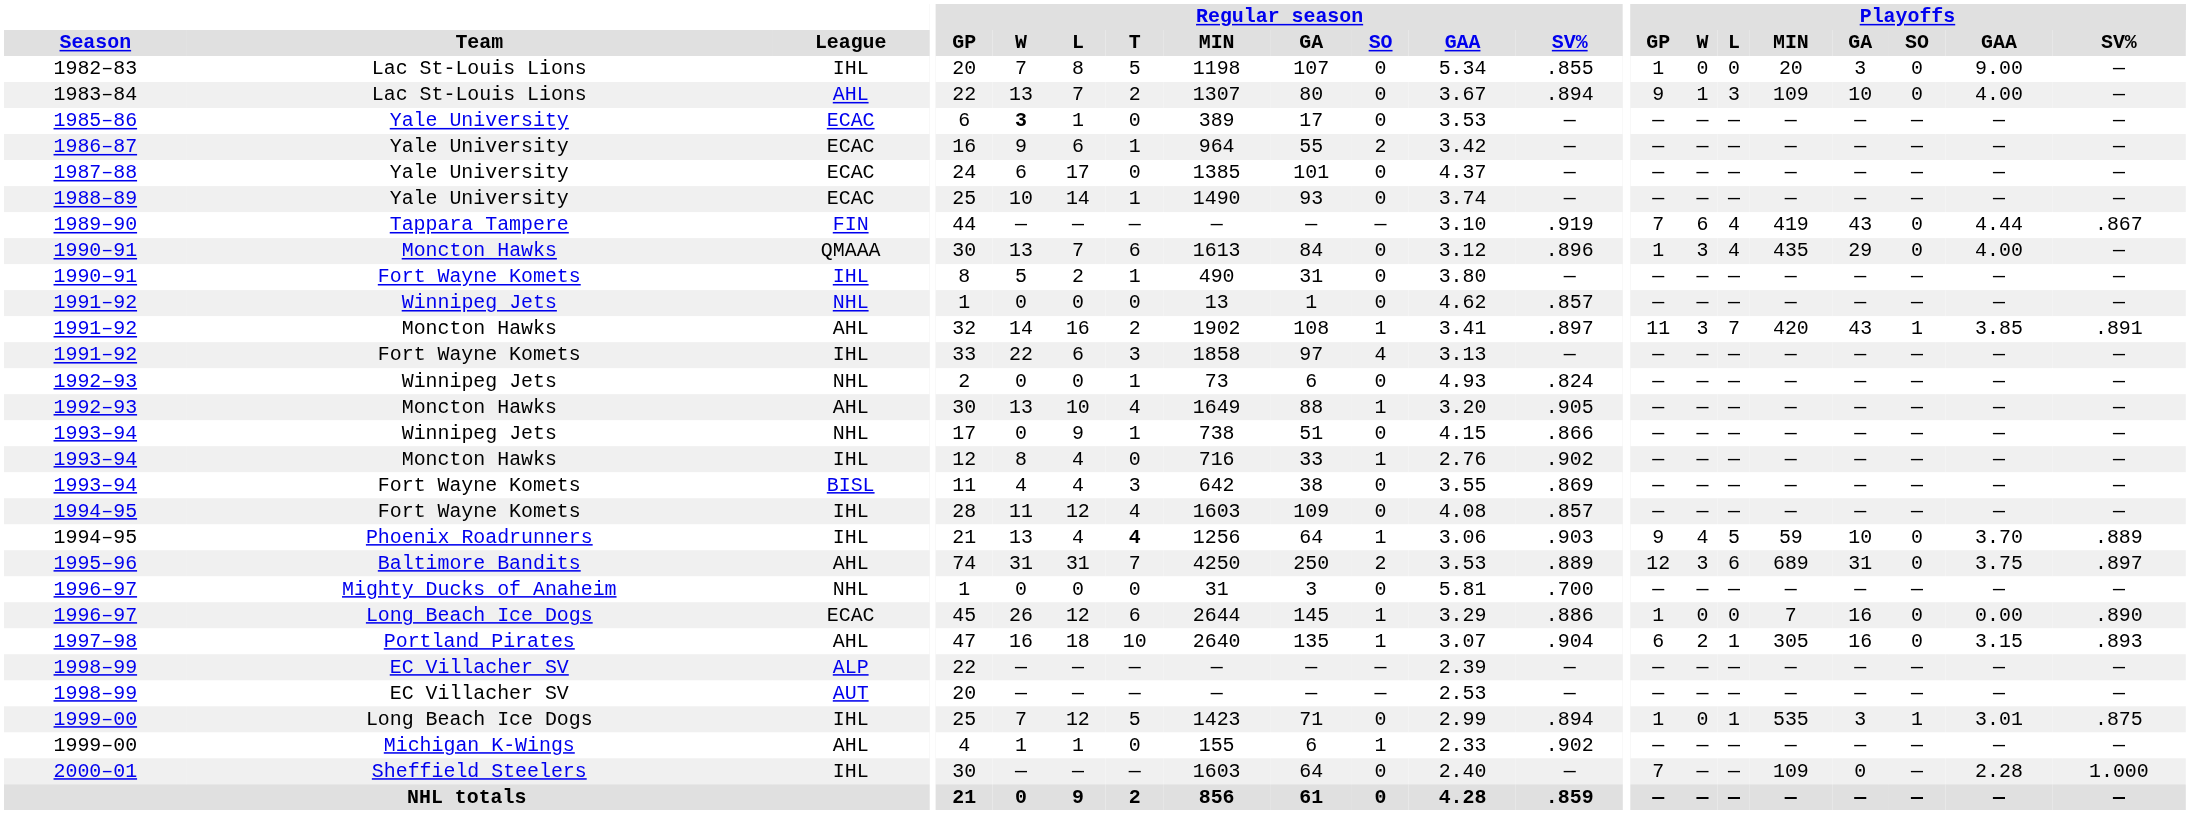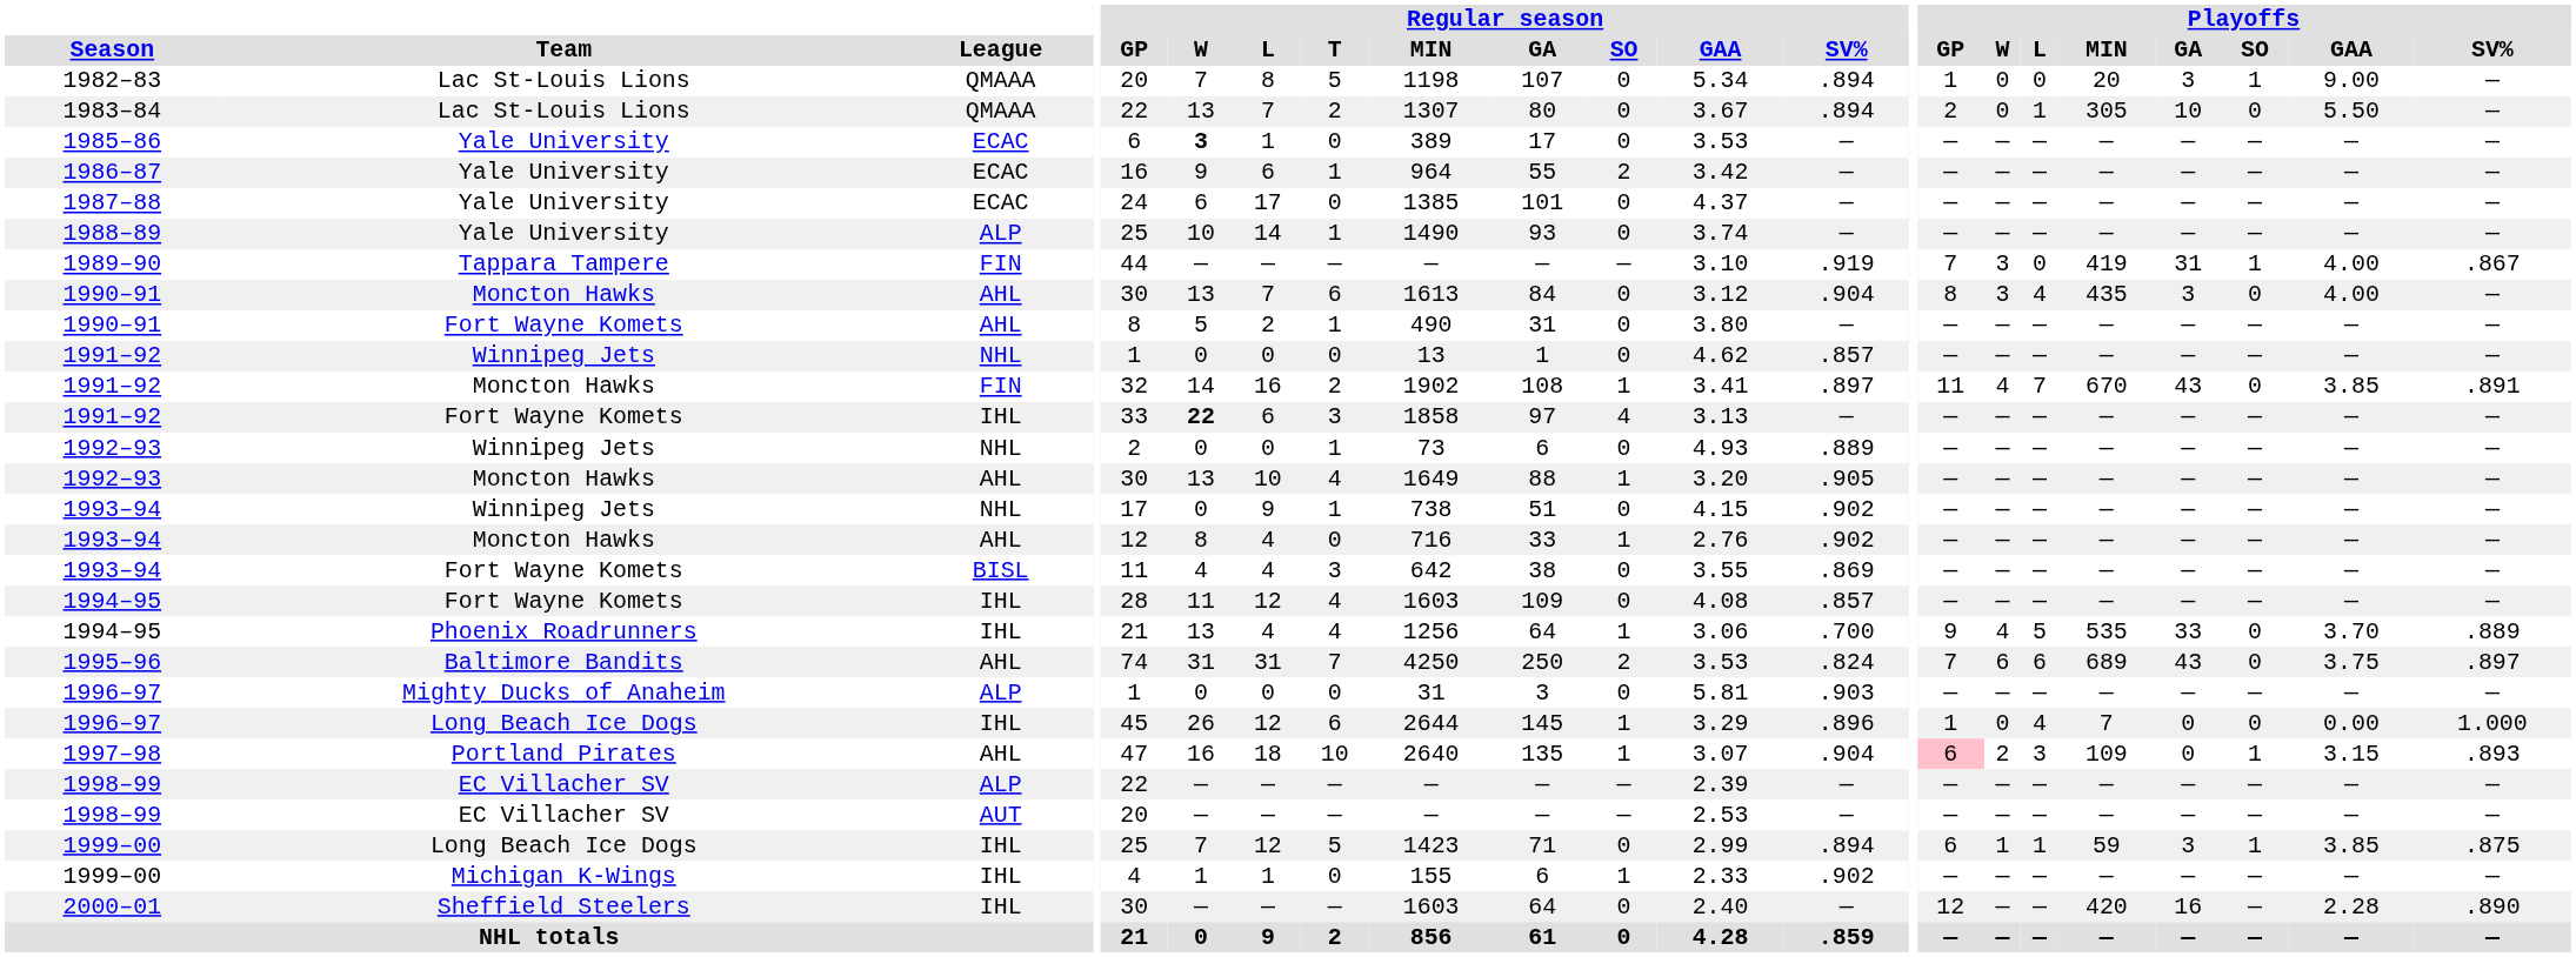 <table border="0" cellpadding="1" cellspacing="0" style="width:90%; text-align:center;">
 <tr bgcolor="#e0e0e0">
 <th colspan="3" bgcolor="#ffffff"></th>
 <th rowspan="99" bgcolor="#ffffff"></th>
 <th colspan="9" bgcolor="#e0e0e0"><a href='#'>Regular season</a></th>
 <th rowspan="99" bgcolor="#ffffff"></th>
 <th colspan="8" bgcolor="#e0e0e0"><a href='#'>Playoffs</a></th>
 </tr>
 <tr bgcolor="#e0e0e0">
 <th><a href='#'>Season</a></th>
 <th>Team</th>
 <th>League</th>
 <th>GP</th>
 <th>W</th>
 <th>L</th>
 <th>T</th>
 <th>MIN</th>
 <th>GA</th>
 <th><a href='#'>SO</a></th>
 <th><a href='#'>GAA</a></th>
 <th><a href='#'>SV%</a></th>
 <th>GP</th>
 <th>W</th>
 <th>L</th>
 <th>MIN</th>
 <th>GA</th>
 <th>SO</th>
 <th>GAA</th>
 <th>SV%</th>
 </tr>
 <tr>
 <td>1982–83</td>
 <td>Lac St-Louis Lions</td>
-<td>IHL</td>
+<td>QMAAA</td>
 <td>20</td>
 <td>7</td>
 <td>8</td>
 <td>5</td>
 <td>1198</td>
 <td>107</td>
 <td>0</td>
 <td>5.34</td>
-<td>.855</td>
+<td>.894</td>
 <td>1</td>
 <td>0</td>
 <td>0</td>
 <td>20</td>
 <td>3</td>
-<td>0</td>
+<td>1</td>
 <td>9.00</td>
 <td>—</td>
 </tr>
 <tr bgcolor="#f0f0f0">
 <td>1983–84</td>
 <td>Lac St-Louis Lions</td>
-<td><a href='#'>AHL</a></td>
+<td>QMAAA</td>
 <td>22</td>
 <td>13</td>
 <td>7</td>
 <td>2</td>
 <td>1307</td>
 <td>80</td>
 <td>0</td>
 <td>3.67</td>
 <td>.894</td>
-<td>9</td>
+<td>2</td>
+<td>0</td>
 <td>1</td>
-<td>3</td>
-<td>109</td>
+<td>305</td>
 <td>10</td>
 <td>0</td>
-<td>4.00</td>
+<td>5.50</td>
 <td>—</td>
 </tr>
 <tr>
 <td><a href='#'>1985–86</a></td>
 <td><a href='#'>Yale University</a></td>
 <td><a href='#'>ECAC</a></td>
 <td>6</td>
 <td><strong>3</strong></td>
 <td>1</td>
 <td>0</td>
 <td>389</td>
 <td>17</td>
 <td>0</td>
 <td>3.53</td>
 <td>—</td>
 <td>—</td>
 <td>—</td>
 <td>—</td>
 <td>—</td>
 <td>—</td>
 <td>—</td>
 <td>—</td>
 <td>—</td>
 </tr>
 <tr bgcolor="#f0f0f0">
 <td><a href='#'>1986–87</a></td>
 <td>Yale University</td>
 <td>ECAC</td>
 <td>16</td>
 <td>9</td>
 <td>6</td>
 <td>1</td>
 <td>964</td>
 <td>55</td>
 <td>2</td>
 <td>3.42</td>
 <td>—</td>
 <td>—</td>
 <td>—</td>
 <td>—</td>
 <td>—</td>
 <td>—</td>
 <td>—</td>
 <td>—</td>
 <td>—</td>
 </tr>
 <tr>
 <td><a href='#'>1987–88</a></td>
 <td>Yale University</td>
 <td>ECAC</td>
 <td>24</td>
 <td>6</td>
 <td>17</td>
 <td>0</td>
 <td>1385</td>
 <td>101</td>
 <td>0</td>
 <td>4.37</td>
 <td>—</td>
 <td>—</td>
 <td>—</td>
 <td>—</td>
 <td>—</td>
 <td>—</td>
 <td>—</td>
 <td>—</td>
 <td>—</td>
 </tr>
 <tr bgcolor="#f0f0f0">
 <td><a href='#'>1988–89</a></td>
 <td>Yale University</td>
-<td>ECAC</td>
+<td><a href='#'>ALP</a></td>
 <td>25</td>
 <td>10</td>
 <td>14</td>
 <td>1</td>
 <td>1490</td>
 <td>93</td>
 <td>0</td>
 <td>3.74</td>
 <td>—</td>
 <td>—</td>
 <td>—</td>
 <td>—</td>
 <td>—</td>
 <td>—</td>
 <td>—</td>
 <td>—</td>
 <td>—</td>
 </tr>
 <tr>
 <td><a href='#'>1989–90</a></td>
 <td><a href='#'>Tappara Tampere</a></td>
 <td><a href='#'>FIN</a></td>
 <td>44</td>
 <td>—</td>
 <td>—</td>
 <td>—</td>
 <td>—</td>
 <td>—</td>
 <td>—</td>
 <td>3.10</td>
 <td>.919</td>
 <td>7</td>
-<td>6</td>
-<td>4</td>
+<td>3</td>
+<td>0</td>
 <td>419</td>
-<td>43</td>
-<td>0</td>
-<td>4.44</td>
+<td>31</td>
+<td>1</td>
+<td>4.00</td>
 <td>.867</td>
 </tr>
 <tr bgcolor="#f0f0f0">
 <td><a href='#'>1990–91</a></td>
 <td><a href='#'>Moncton Hawks</a></td>
-<td>QMAAA</td>
+<td><a href='#'>AHL</a></td>
 <td>30</td>
 <td>13</td>
 <td>7</td>
 <td>6</td>
 <td>1613</td>
 <td>84</td>
 <td>0</td>
 <td>3.12</td>
-<td>.896</td>
-<td>1</td>
+<td>.904</td>
+<td>8</td>
 <td>3</td>
 <td>4</td>
 <td>435</td>
-<td>29</td>
+<td>3</td>
 <td>0</td>
 <td>4.00</td>
 <td>—</td>
 </tr>
 <tr>
 <td><a href='#'>1990–91</a></td>
 <td><a href='#'>Fort Wayne Komets</a></td>
-<td><a href='#'>IHL</a></td>
+<td><a href='#'>AHL</a></td>
 <td>8</td>
 <td>5</td>
 <td>2</td>
 <td>1</td>
 <td>490</td>
 <td>31</td>
 <td>0</td>
 <td>3.80</td>
 <td>—</td>
 <td>—</td>
 <td>—</td>
 <td>—</td>
 <td>—</td>
 <td>—</td>
 <td>—</td>
 <td>—</td>
 <td>—</td>
 </tr>
 <tr bgcolor="#f0f0f0">
 <td><a href='#'>1991–92</a></td>
 <td><a href='#'>Winnipeg Jets</a></td>
 <td><a href='#'>NHL</a></td>
 <td>1</td>
 <td>0</td>
 <td>0</td>
 <td>0</td>
 <td>13</td>
 <td>1</td>
 <td>0</td>
 <td>4.62</td>
 <td>.857</td>
 <td>—</td>
 <td>—</td>
 <td>—</td>
 <td>—</td>
 <td>—</td>
 <td>—</td>
 <td>—</td>
 <td>—</td>
 </tr>
 <tr>
 <td><a href='#'>1991–92</a></td>
 <td>Moncton Hawks</td>
-<td>AHL</td>
+<td><a href='#'>FIN</a></td>
 <td>32</td>
 <td>14</td>
 <td>16</td>
 <td>2</td>
 <td>1902</td>
 <td>108</td>
 <td>1</td>
 <td>3.41</td>
 <td>.897</td>
 <td>11</td>
-<td>3</td>
+<td>4</td>
 <td>7</td>
-<td>420</td>
+<td>670</td>
 <td>43</td>
-<td>1</td>
+<td>0</td>
 <td>3.85</td>
 <td>.891</td>
 </tr>
 <tr bgcolor="#f0f0f0">
 <td><a href='#'>1991–92</a></td>
 <td>Fort Wayne Komets</td>
 <td>IHL</td>
 <td>33</td>
-<td>22</td>
+<td><strong>22</strong></td>
 <td>6</td>
 <td>3</td>
 <td>1858</td>
 <td>97</td>
 <td>4</td>
 <td>3.13</td>
 <td>—</td>
 <td>—</td>
 <td>—</td>
 <td>—</td>
 <td>—</td>
 <td>—</td>
 <td>—</td>
 <td>—</td>
 <td>—</td>
 </tr>
 <tr>
 <td><a href='#'>1992–93</a></td>
 <td>Winnipeg Jets</td>
 <td>NHL</td>
 <td>2</td>
 <td>0</td>
 <td>0</td>
 <td>1</td>
 <td>73</td>
 <td>6</td>
 <td>0</td>
 <td>4.93</td>
-<td>.824</td>
+<td>.889</td>
 <td>—</td>
 <td>—</td>
 <td>—</td>
 <td>—</td>
 <td>—</td>
 <td>—</td>
 <td>—</td>
 <td>—</td>
 </tr>
 <tr bgcolor="#f0f0f0">
 <td><a href='#'>1992–93</a></td>
 <td>Moncton Hawks</td>
 <td>AHL</td>
 <td>30</td>
 <td>13</td>
 <td>10</td>
 <td>4</td>
 <td>1649</td>
 <td>88</td>
 <td>1</td>
 <td>3.20</td>
 <td>.905</td>
 <td>—</td>
 <td>—</td>
 <td>—</td>
 <td>—</td>
 <td>—</td>
 <td>—</td>
 <td>—</td>
 <td>—</td>
 </tr>
 <tr>
 <td><a href='#'>1993–94</a></td>
 <td>Winnipeg Jets</td>
 <td>NHL</td>
 <td>17</td>
 <td>0</td>
 <td>9</td>
 <td>1</td>
 <td>738</td>
 <td>51</td>
 <td>0</td>
 <td>4.15</td>
-<td>.866</td>
+<td>.902</td>
 <td>—</td>
 <td>—</td>
 <td>—</td>
 <td>—</td>
 <td>—</td>
 <td>—</td>
 <td>—</td>
 <td>—</td>
 </tr>
 <tr bgcolor="#f0f0f0">
 <td><a href='#'>1993–94</a></td>
 <td>Moncton Hawks</td>
-<td>IHL</td>
+<td>AHL</td>
 <td>12</td>
 <td>8</td>
 <td>4</td>
 <td>0</td>
 <td>716</td>
 <td>33</td>
 <td>1</td>
 <td>2.76</td>
 <td>.902</td>
 <td>—</td>
 <td>—</td>
 <td>—</td>
 <td>—</td>
 <td>—</td>
 <td>—</td>
 <td>—</td>
 <td>—</td>
 </tr>
 <tr>
 <td><a href='#'>1993–94</a></td>
 <td>Fort Wayne Komets</td>
 <td><a href='#'>BISL</a></td>
 <td>11</td>
 <td>4</td>
 <td>4</td>
 <td>3</td>
 <td>642</td>
 <td>38</td>
 <td>0</td>
 <td>3.55</td>
 <td>.869</td>
 <td>—</td>
 <td>—</td>
 <td>—</td>
 <td>—</td>
 <td>—</td>
 <td>—</td>
 <td>—</td>
 <td>—</td>
 </tr>
 <tr bgcolor="#f0f0f0">
 <td><a href='#'>1994–95</a></td>
 <td>Fort Wayne Komets</td>
 <td>IHL</td>
 <td>28</td>
 <td>11</td>
 <td>12</td>
 <td>4</td>
 <td>1603</td>
 <td>109</td>
 <td>0</td>
 <td>4.08</td>
 <td>.857</td>
 <td>—</td>
 <td>—</td>
 <td>—</td>
 <td>—</td>
 <td>—</td>
 <td>—</td>
 <td>—</td>
 <td>—</td>
 </tr>
 <tr>
 <td>1994–95</td>
 <td><a href='#'>Phoenix Roadrunners</a></td>
 <td>IHL</td>
 <td>21</td>
 <td>13</td>
 <td>4</td>
-<td><strong>4</strong></td>
+<td>4</td>
 <td>1256</td>
 <td>64</td>
 <td>1</td>
 <td>3.06</td>
-<td>.903</td>
+<td>.700</td>
 <td>9</td>
 <td>4</td>
 <td>5</td>
-<td>59</td>
-<td>10</td>
+<td>535</td>
+<td>33</td>
 <td>0</td>
 <td>3.70</td>
 <td>.889</td>
 </tr>
 <tr bgcolor="#f0f0f0">
 <td><a href='#'>1995–96</a></td>
 <td><a href='#'>Baltimore Bandits</a></td>
 <td>AHL</td>
 <td>74</td>
 <td>31</td>
 <td>31</td>
 <td>7</td>
 <td>4250</td>
 <td>250</td>
 <td>2</td>
 <td>3.53</td>
-<td>.889</td>
-<td>12</td>
-<td>3</td>
+<td>.824</td>
+<td>7</td>
+<td>6</td>
 <td>6</td>
 <td>689</td>
-<td>31</td>
+<td>43</td>
 <td>0</td>
 <td>3.75</td>
 <td>.897</td>
 </tr>
 <tr>
 <td><a href='#'>1996–97</a></td>
 <td><a href='#'>Mighty Ducks of Anaheim</a></td>
-<td>NHL</td>
+<td><a href='#'>ALP</a></td>
 <td>1</td>
 <td>0</td>
 <td>0</td>
 <td>0</td>
 <td>31</td>
 <td>3</td>
 <td>0</td>
 <td>5.81</td>
-<td>.700</td>
+<td>.903</td>
 <td>—</td>
 <td>—</td>
 <td>—</td>
 <td>—</td>
 <td>—</td>
 <td>—</td>
 <td>—</td>
 <td>—</td>
 </tr>
 <tr bgcolor="#f0f0f0">
 <td><a href='#'>1996–97</a></td>
 <td><a href='#'>Long Beach Ice Dogs</a></td>
-<td>ECAC</td>
+<td>IHL</td>
 <td>45</td>
 <td>26</td>
 <td>12</td>
 <td>6</td>
 <td>2644</td>
 <td>145</td>
 <td>1</td>
 <td>3.29</td>
-<td>.886</td>
+<td>.896</td>
 <td>1</td>
 <td>0</td>
+<td>4</td>
+<td>7</td>
 <td>0</td>
-<td>7</td>
-<td>16</td>
 <td>0</td>
 <td>0.00</td>
-<td>.890</td>
+<td>1.000</td>
 </tr>
 <tr>
 <td><a href='#'>1997–98</a></td>
 <td><a href='#'>Portland Pirates</a></td>
 <td>AHL</td>
 <td>47</td>
 <td>16</td>
 <td>18</td>
 <td>10</td>
 <td>2640</td>
 <td>135</td>
 <td>1</td>
 <td>3.07</td>
 <td>.904</td>
-<td>6</td>
+<td style="background: pink;">6</td>
 <td>2</td>
+<td>3</td>
+<td>109</td>
+<td>0</td>
 <td>1</td>
-<td>305</td>
-<td>16</td>
-<td>0</td>
 <td>3.15</td>
 <td>.893</td>
 </tr>
 <tr bgcolor="#f0f0f0">
 <td><a href='#'>1998–99</a></td>
 <td><a href='#'>EC Villacher SV</a></td>
 <td><a href='#'>ALP</a></td>
 <td>22</td>
 <td>—</td>
 <td>—</td>
 <td>—</td>
 <td>—</td>
 <td>—</td>
 <td>—</td>
 <td>2.39</td>
 <td>—</td>
 <td>—</td>
 <td>—</td>
 <td>—</td>
 <td>—</td>
 <td>—</td>
 <td>—</td>
 <td>—</td>
 <td>—</td>
 </tr>
 <tr>
 <td><a href='#'>1998–99</a></td>
 <td>EC Villacher SV</td>
 <td><a href='#'>AUT</a></td>
 <td>20</td>
 <td>—</td>
 <td>—</td>
 <td>—</td>
 <td>—</td>
 <td>—</td>
 <td>—</td>
 <td>2.53</td>
 <td>—</td>
 <td>—</td>
 <td>—</td>
 <td>—</td>
 <td>—</td>
 <td>—</td>
 <td>—</td>
 <td>—</td>
 <td>—</td>
 </tr>
 <tr bgcolor="#f0f0f0">
 <td><a href='#'>1999–00</a></td>
 <td>Long Beach Ice Dogs</td>
 <td>IHL</td>
 <td>25</td>
 <td>7</td>
 <td>12</td>
 <td>5</td>
 <td>1423</td>
 <td>71</td>
 <td>0</td>
 <td>2.99</td>
 <td>.894</td>
+<td>6</td>
 <td>1</td>
-<td>0</td>
 <td>1</td>
-<td>535</td>
+<td>59</td>
 <td>3</td>
 <td>1</td>
-<td>3.01</td>
+<td>3.85</td>
 <td>.875</td>
 </tr>
 <tr>
 <td>1999–00</td>
 <td><a href='#'>Michigan K-Wings</a></td>
-<td>AHL</td>
+<td>IHL</td>
 <td>4</td>
 <td>1</td>
 <td>1</td>
 <td>0</td>
 <td>155</td>
 <td>6</td>
 <td>1</td>
 <td>2.33</td>
 <td>.902</td>
 <td>—</td>
 <td>—</td>
 <td>—</td>
 <td>—</td>
 <td>—</td>
 <td>—</td>
 <td>—</td>
 <td>—</td>
 </tr>
 <tr bgcolor="#f0f0f0">
 <td><a href='#'>2000–01</a></td>
 <td><a href='#'>Sheffield Steelers</a></td>
 <td>IHL</td>
 <td>30</td>
 <td>—</td>
 <td>—</td>
 <td>—</td>
 <td>1603</td>
 <td>64</td>
 <td>0</td>
 <td>2.40</td>
 <td>—</td>
-<td>7</td>
+<td>12</td>
 <td>—</td>
 <td>—</td>
-<td>109</td>
-<td>0</td>
+<td>420</td>
+<td>16</td>
 <td>—</td>
 <td>2.28</td>
-<td>1.000</td>
+<td>.890</td>
 </tr>
 <tr bgcolor="#e0e0e0">
 <th colspan=3>NHL totals</th>
 <th>21</th>
 <th>0</th>
 <th>9</th>
 <th>2</th>
 <th>856</th>
 <th>61</th>
 <th>0</th>
 <th>4.28</th>
 <th>.859</th>
 <th>—</th>
 <th>—</th>
 <th>—</th>
 <th>—</th>
 <th>—</th>
 <th>—</th>
 <th>—</th>
 <th>—</th>
 </tr>
 </table>
